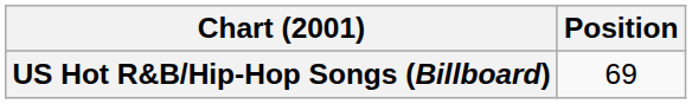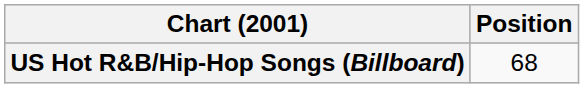 <table class="wikitable plainrowheaders" style="text-align:center">
 <tr>
 <th scope="col">Chart (2001)</th>
 <th scope="col">Position</th>
 </tr>
 <tr>
 <th scope="row">US Hot R&B/Hip-Hop Songs (<em>Billboard</em>)</th>
-<td>69</td>
+<td>68</td>
 </tr>
 </table>
